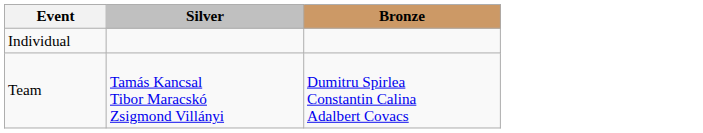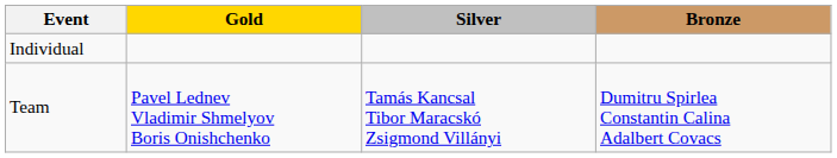 <table class="wikitable">
 <tr>
 <th width="100">Event</th>
+<th style="background-color:gold;" width="200"> Gold</th>
 <th style="background-color:silver;" width="200">Silver</th>
 <th style="background-color:#CC9966;" width="200"> Bronze</th>
 </tr>
 <tr>
 <td>Individual</td>
 <td></td>
 <td></td>
+<td></td>
 </tr>
 <tr>
 <td>Team</td>
+<td> <br> <a href='#'>Pavel Lednev</a> <br> <a href='#'>Vladimir Shmelyov</a><br> <a href='#'>Boris Onishchenko</a></td>
 <td> <br> <a href='#'>Tamás Kancsal</a><br> <a href='#'>Tibor Maracskó</a><br> <a href='#'>Zsigmond Villányi</a></td>
 <td> <br><a href='#'>Dumitru Spirlea</a><br> <a href='#'>Constantin Calina</a><br> <a href='#'>Adalbert Covacs</a></td>
 </tr>
 </table>
